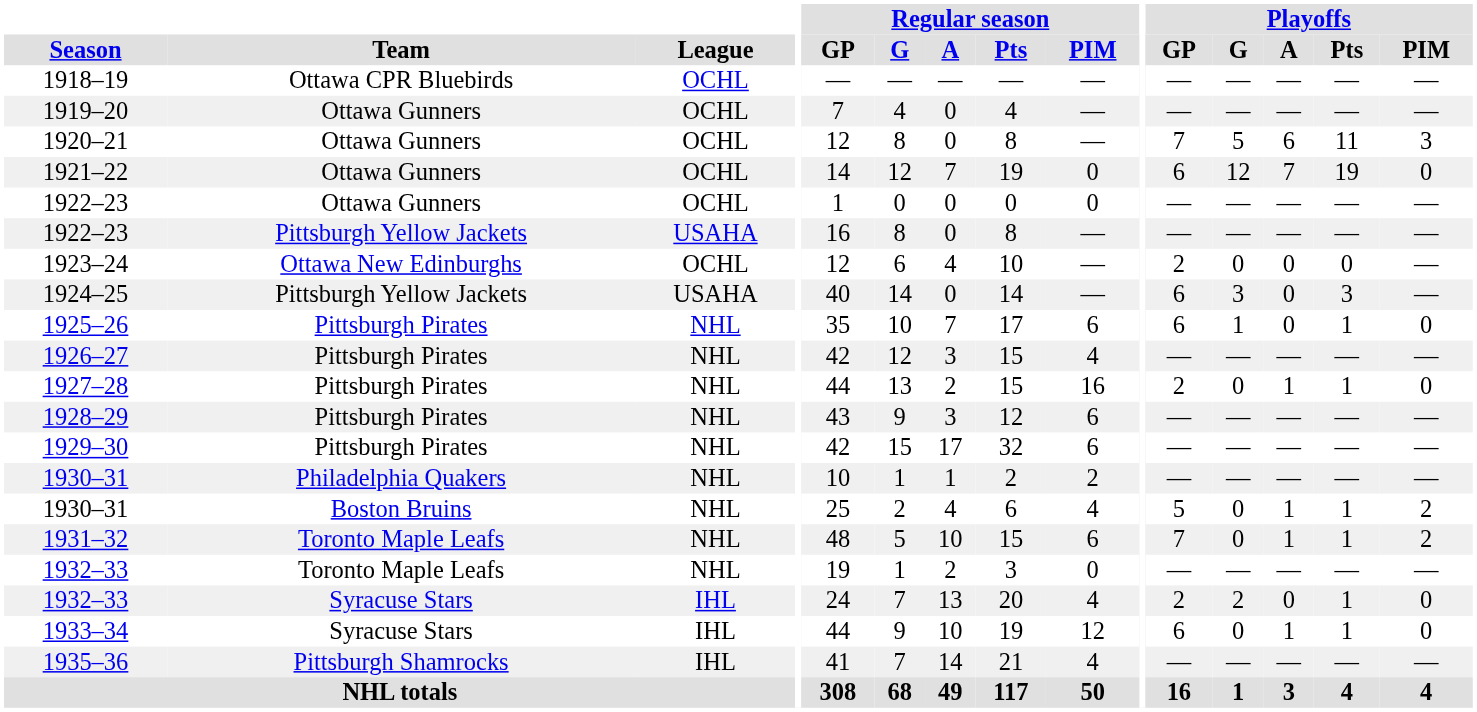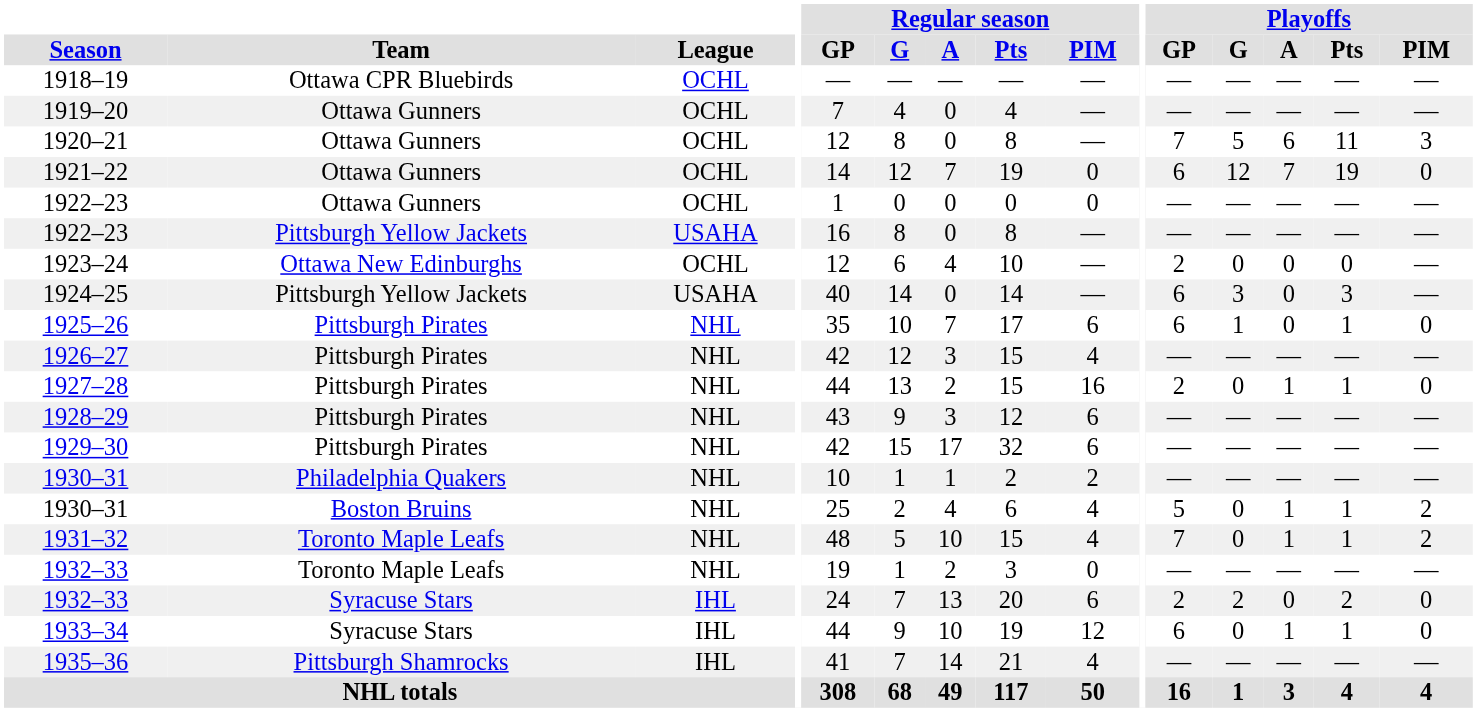 <table border="0" cellpadding="1" cellspacing="0" style="text-align:center; width:60em">
 <tr bgcolor="#e0e0e0">
 <th colspan="3" bgcolor="#ffffff"></th>
 <th rowspan="100" bgcolor="#ffffff"></th>
 <th colspan="5"><a href='#'>Regular season</a></th>
 <th rowspan="100" bgcolor="#ffffff"></th>
 <th colspan="5"><a href='#'>Playoffs</a></th>
 </tr>
 <tr bgcolor="#e0e0e0">
 <th><a href='#'>Season</a></th>
 <th>Team</th>
 <th>League</th>
 <th>GP</th>
 <th><a href='#'>G</a></th>
 <th><a href='#'>A</a></th>
 <th><a href='#'>Pts</a></th>
 <th><a href='#'>PIM</a></th>
 <th>GP</th>
 <th>G</th>
 <th>A</th>
 <th>Pts</th>
 <th>PIM</th>
 </tr>
 <tr>
 <td>1918–19</td>
 <td>Ottawa CPR Bluebirds</td>
 <td><a href='#'>OCHL</a></td>
 <td>—</td>
 <td>—</td>
 <td>—</td>
 <td>—</td>
 <td>—</td>
 <td>—</td>
 <td>—</td>
 <td>—</td>
 <td>—</td>
 <td>—</td>
 </tr>
 <tr bgcolor="#f0f0f0">
 <td>1919–20</td>
 <td>Ottawa Gunners</td>
 <td>OCHL</td>
 <td>7</td>
 <td>4</td>
 <td>0</td>
 <td>4</td>
 <td>—</td>
 <td>—</td>
 <td>—</td>
 <td>—</td>
 <td>—</td>
 <td>—</td>
 </tr>
 <tr>
 <td>1920–21</td>
 <td>Ottawa Gunners</td>
 <td>OCHL</td>
 <td>12</td>
 <td>8</td>
 <td>0</td>
 <td>8</td>
 <td>—</td>
 <td>7</td>
 <td>5</td>
 <td>6</td>
 <td>11</td>
 <td>3</td>
 </tr>
 <tr bgcolor="#f0f0f0">
 <td>1921–22</td>
 <td>Ottawa Gunners</td>
 <td>OCHL</td>
 <td>14</td>
 <td>12</td>
 <td>7</td>
 <td>19</td>
 <td>0</td>
 <td>6</td>
 <td>12</td>
 <td>7</td>
 <td>19</td>
 <td>0</td>
 </tr>
 <tr>
 <td>1922–23</td>
 <td>Ottawa Gunners</td>
 <td>OCHL</td>
 <td>1</td>
 <td>0</td>
 <td>0</td>
 <td>0</td>
 <td>0</td>
 <td>—</td>
 <td>—</td>
 <td>—</td>
 <td>—</td>
 <td>—</td>
 </tr>
 <tr bgcolor="#f0f0f0">
 <td>1922–23</td>
 <td><a href='#'>Pittsburgh Yellow Jackets</a></td>
 <td><a href='#'>USAHA</a></td>
 <td>16</td>
 <td>8</td>
 <td>0</td>
 <td>8</td>
 <td>—</td>
 <td>—</td>
 <td>—</td>
 <td>—</td>
 <td>—</td>
 <td>—</td>
 </tr>
 <tr>
 <td>1923–24</td>
 <td><a href='#'>Ottawa New Edinburghs</a></td>
 <td>OCHL</td>
 <td>12</td>
 <td>6</td>
 <td>4</td>
 <td>10</td>
 <td>—</td>
 <td>2</td>
 <td>0</td>
 <td>0</td>
 <td>0</td>
 <td>—</td>
 </tr>
 <tr bgcolor="#f0f0f0">
 <td>1924–25</td>
 <td>Pittsburgh Yellow Jackets</td>
 <td>USAHA</td>
 <td>40</td>
 <td>14</td>
 <td>0</td>
 <td>14</td>
 <td>—</td>
 <td>6</td>
 <td>3</td>
 <td>0</td>
 <td>3</td>
 <td>—</td>
 </tr>
 <tr>
 <td><a href='#'>1925–26</a></td>
 <td><a href='#'>Pittsburgh Pirates</a></td>
 <td><a href='#'>NHL</a></td>
 <td>35</td>
 <td>10</td>
 <td>7</td>
 <td>17</td>
 <td>6</td>
 <td>6</td>
 <td>1</td>
 <td>0</td>
 <td>1</td>
 <td>0</td>
 </tr>
 <tr bgcolor="#f0f0f0">
 <td><a href='#'>1926–27</a></td>
 <td>Pittsburgh Pirates</td>
 <td>NHL</td>
 <td>42</td>
 <td>12</td>
 <td>3</td>
 <td>15</td>
 <td>4</td>
 <td>—</td>
 <td>—</td>
 <td>—</td>
 <td>—</td>
 <td>—</td>
 </tr>
 <tr>
 <td><a href='#'>1927–28</a></td>
 <td>Pittsburgh Pirates</td>
 <td>NHL</td>
 <td>44</td>
 <td>13</td>
 <td>2</td>
 <td>15</td>
 <td>16</td>
 <td>2</td>
 <td>0</td>
 <td>1</td>
 <td>1</td>
 <td>0</td>
 </tr>
 <tr bgcolor="#f0f0f0">
 <td><a href='#'>1928–29</a></td>
 <td>Pittsburgh Pirates</td>
 <td>NHL</td>
 <td>43</td>
 <td>9</td>
 <td>3</td>
 <td>12</td>
 <td>6</td>
 <td>—</td>
 <td>—</td>
 <td>—</td>
 <td>—</td>
 <td>—</td>
 </tr>
 <tr>
 <td><a href='#'>1929–30</a></td>
 <td>Pittsburgh Pirates</td>
 <td>NHL</td>
 <td>42</td>
 <td>15</td>
 <td>17</td>
 <td>32</td>
 <td>6</td>
 <td>—</td>
 <td>—</td>
 <td>—</td>
 <td>—</td>
 <td>—</td>
 </tr>
 <tr bgcolor="#f0f0f0">
 <td><a href='#'>1930–31</a></td>
 <td><a href='#'>Philadelphia Quakers</a></td>
 <td>NHL</td>
 <td>10</td>
 <td>1</td>
 <td>1</td>
 <td>2</td>
 <td>2</td>
 <td>—</td>
 <td>—</td>
 <td>—</td>
 <td>—</td>
 <td>—</td>
 </tr>
 <tr>
 <td>1930–31</td>
 <td><a href='#'>Boston Bruins</a></td>
 <td>NHL</td>
 <td>25</td>
 <td>2</td>
 <td>4</td>
 <td>6</td>
 <td>4</td>
 <td>5</td>
 <td>0</td>
 <td>1</td>
 <td>1</td>
 <td>2</td>
 </tr>
 <tr bgcolor="#f0f0f0">
 <td><a href='#'>1931–32</a></td>
 <td><a href='#'>Toronto Maple Leafs</a></td>
 <td>NHL</td>
 <td>48</td>
 <td>5</td>
 <td>10</td>
 <td>15</td>
-<td>6</td>
+<td>4</td>
 <td>7</td>
 <td>0</td>
 <td>1</td>
 <td>1</td>
 <td>2</td>
 </tr>
 <tr>
 <td><a href='#'>1932–33</a></td>
 <td>Toronto Maple Leafs</td>
 <td>NHL</td>
 <td>19</td>
 <td>1</td>
 <td>2</td>
 <td>3</td>
 <td>0</td>
 <td>—</td>
 <td>—</td>
 <td>—</td>
 <td>—</td>
 <td>—</td>
 </tr>
 <tr bgcolor="#f0f0f0">
 <td><a href='#'>1932–33</a></td>
 <td><a href='#'>Syracuse Stars</a></td>
 <td><a href='#'>IHL</a></td>
 <td>24</td>
 <td>7</td>
 <td>13</td>
 <td>20</td>
-<td>4</td>
+<td>6</td>
 <td>2</td>
 <td>2</td>
 <td>0</td>
-<td>1</td>
+<td>2</td>
 <td>0</td>
 </tr>
 <tr>
 <td><a href='#'>1933–34</a></td>
 <td>Syracuse Stars</td>
 <td>IHL</td>
 <td>44</td>
 <td>9</td>
 <td>10</td>
 <td>19</td>
 <td>12</td>
 <td>6</td>
 <td>0</td>
 <td>1</td>
 <td>1</td>
 <td>0</td>
 </tr>
 <tr bgcolor="#f0f0f0">
 <td><a href='#'>1935–36</a></td>
 <td><a href='#'>Pittsburgh Shamrocks</a></td>
 <td>IHL</td>
 <td>41</td>
 <td>7</td>
 <td>14</td>
 <td>21</td>
 <td>4</td>
 <td>—</td>
 <td>—</td>
 <td>—</td>
 <td>—</td>
 <td>—</td>
 </tr>
 <tr bgcolor="#e0e0e0">
 <th colspan="3">NHL totals</th>
 <th>308</th>
 <th>68</th>
 <th>49</th>
 <th>117</th>
 <th>50</th>
 <th>16</th>
 <th>1</th>
 <th>3</th>
 <th>4</th>
 <th>4</th>
 </tr>
 </table>
